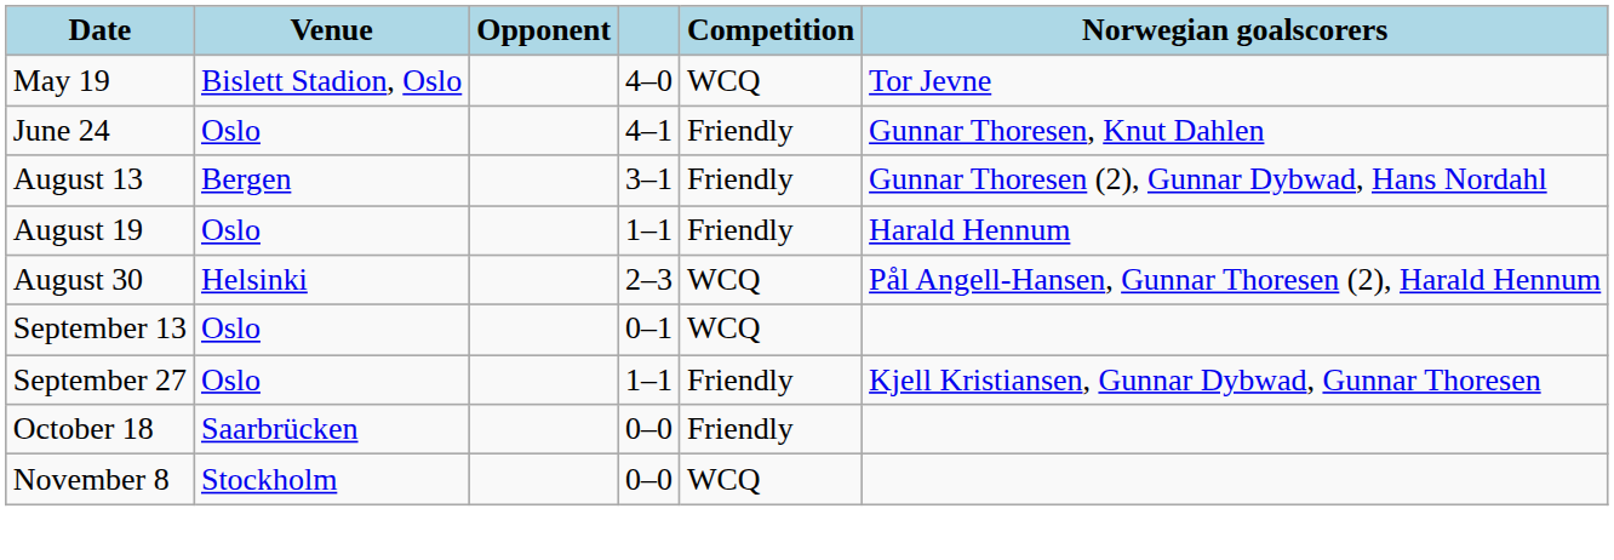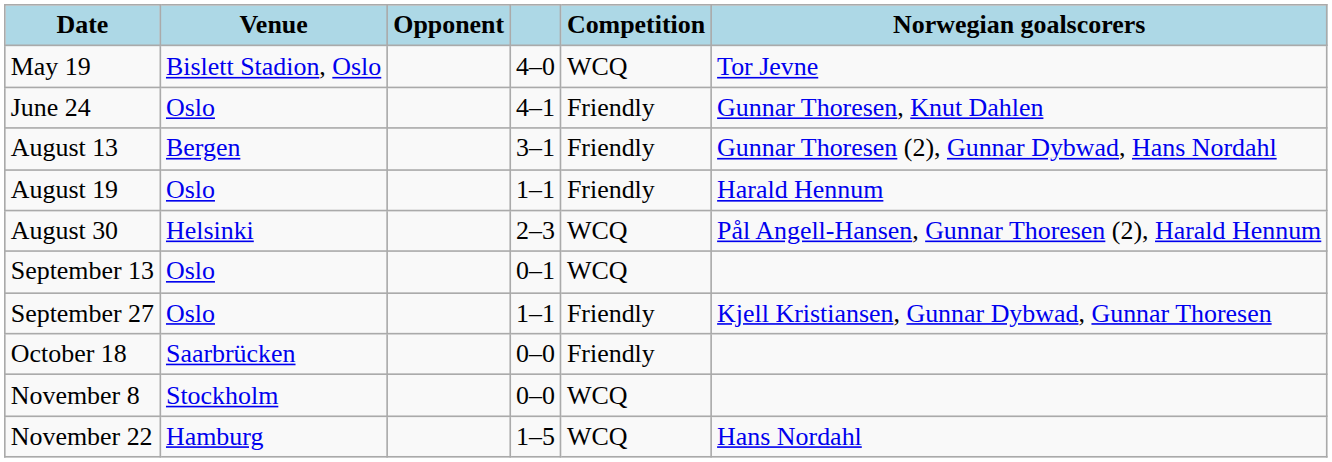 <table class="wikitable">
 <tr>
 <th style="background: lightblue;">Date</th>
 <th style="background: lightblue;">Venue</th>
 <th style="background: lightblue;">Opponent</th>
 <th style="background: lightblue;" align=center></th>
 <th style="background: lightblue;" align=center>Competition</th>
 <th style="background: lightblue;">Norwegian goalscorers</th>
 </tr>
 <tr>
 <td>May 19</td>
 <td><a href='#'>Bislett Stadion</a>, <a href='#'>Oslo</a></td>
 <td></td>
 <td>4–0</td>
 <td>WCQ</td>
 <td><a href='#'>Tor Jevne</a></td>
 </tr>
 <tr>
 <td>June 24</td>
 <td><a href='#'>Oslo</a></td>
 <td></td>
 <td>4–1</td>
 <td>Friendly</td>
 <td><a href='#'>Gunnar Thoresen</a>, <a href='#'>Knut Dahlen</a></td>
 </tr>
 <tr>
 <td>August 13</td>
 <td><a href='#'>Bergen</a></td>
 <td></td>
 <td>3–1</td>
 <td>Friendly</td>
 <td><a href='#'>Gunnar Thoresen</a> (2), <a href='#'>Gunnar Dybwad</a>, <a href='#'>Hans Nordahl</a></td>
 </tr>
 <tr>
 <td>August 19</td>
 <td><a href='#'>Oslo</a></td>
 <td></td>
 <td>1–1</td>
 <td>Friendly</td>
 <td><a href='#'>Harald Hennum</a></td>
 </tr>
 <tr>
 <td>August 30</td>
 <td><a href='#'>Helsinki</a></td>
 <td></td>
 <td>2–3</td>
 <td>WCQ</td>
 <td><a href='#'>Pål Angell-Hansen</a>, <a href='#'>Gunnar Thoresen</a> (2), <a href='#'>Harald Hennum</a></td>
 </tr>
 <tr>
 <td>September 13</td>
 <td><a href='#'>Oslo</a></td>
 <td></td>
 <td>0–1</td>
 <td>WCQ</td>
 <td></td>
 </tr>
 <tr>
 <td>September 27</td>
 <td><a href='#'>Oslo</a></td>
 <td></td>
 <td>1–1</td>
 <td>Friendly</td>
 <td><a href='#'>Kjell Kristiansen</a>, <a href='#'>Gunnar Dybwad</a>, <a href='#'>Gunnar Thoresen</a></td>
 </tr>
 <tr>
 <td>October 18</td>
 <td><a href='#'>Saarbrücken</a></td>
 <td></td>
 <td>0–0</td>
 <td>Friendly</td>
 <td></td>
 </tr>
 <tr>
 <td>November 8</td>
 <td><a href='#'>Stockholm</a></td>
 <td></td>
 <td>0–0</td>
 <td>WCQ</td>
 <td></td>
 </tr>
+<tr>
+<td>November 22</td>
+<td><a href='#'>Hamburg</a></td>
+<td></td>
+<td>1–5</td>
+<td>WCQ</td>
+<td><a href='#'>Hans Nordahl</a></td>
+</tr>
 </table>
